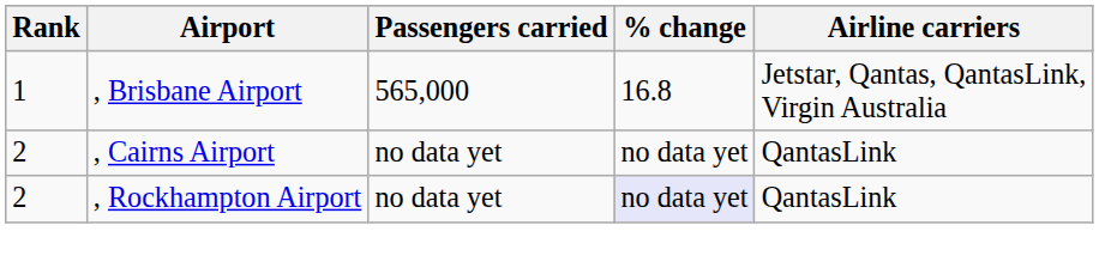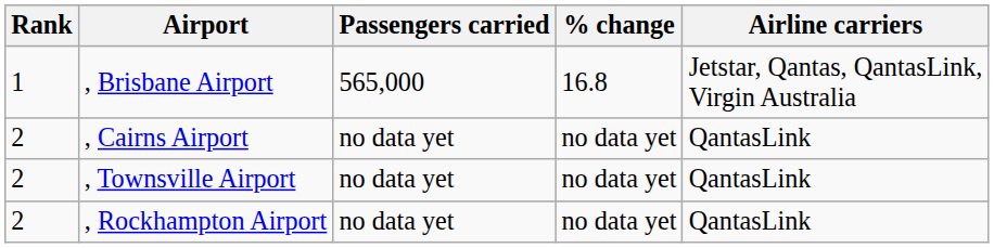 <table class="wikitable sortable" style="font-size: 100%" width= align=>
 <tr bgcolor=lightgrey>
 <th>Rank</th>
 <th>Airport</th>
 <th>Passengers carried</th>
 <th>% change</th>
 <th>Airline carriers</th>
 </tr>
 <tr>
 <td>1</td>
 <td>, <a href='#'>Brisbane Airport</a></td>
 <td>565,000</td>
 <td>16.8</td>
 <td>Jetstar, Qantas, QantasLink,<br>Virgin Australia</td>
 </tr>
 <tr>
 <td>2</td>
 <td>, <a href='#'>Cairns Airport</a></td>
 <td>no data yet</td>
 <td>no data yet</td>
 <td>QantasLink</td>
 </tr>
 <tr>
 <td>2</td>
+<td>, <a href='#'>Townsville Airport</a></td>
+<td>no data yet</td>
+<td>no data yet</td>
+<td>QantasLink</td>
+</tr>
+<tr>
+<td>2</td>
 <td>, <a href='#'>Rockhampton Airport</a></td>
 <td>no data yet</td>
-<td style="background: lavender;">no data yet</td>
+<td>no data yet</td>
 <td>QantasLink</td>
 </tr>
 </table>
